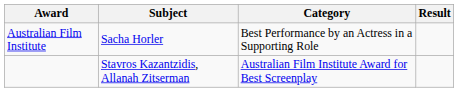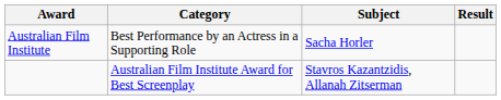 <table class="wikitable">
 <tr>
 <th>Award</th>
+<th>Category</th>
 <th>Subject</th>
-<th>Category</th>
 <th>Result</th>
 </tr>
 <tr>
 <td><a href='#'>Australian Film Institute</a></td>
+<td>Best Performance by an Actress in a Supporting Role</td>
 <td><a href='#'>Sacha Horler</a></td>
-<td>Best Performance by an Actress in a Supporting Role</td>
 <td></td>
 </tr>
 <tr>
 <td></td>
+<td><a href='#'>Australian Film Institute Award for Best Screenplay</a></td>
 <td><a href='#'>Stavros Kazantzidis</a>, <a href='#'>Allanah Zitserman</a></td>
-<td><a href='#'>Australian Film Institute Award for Best Screenplay</a></td>
 <td></td>
 </tr>
 </table>
